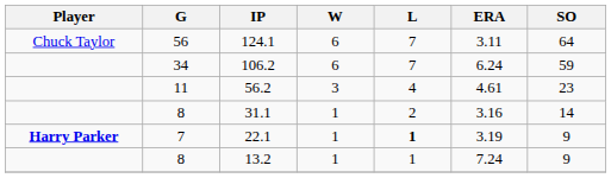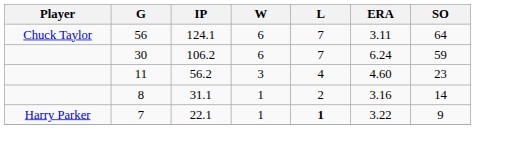 <table class="wikitable sortable">
 <tr>
 <th bgcolor="#DDDDFF" width="16%">Player</th>
 <th bgcolor="#DDDDFF" width="9%">G</th>
 <th bgcolor="#DDDDFF" width="9%">IP</th>
 <th bgcolor="#DDDDFF" width="9%">W</th>
 <th bgcolor="#DDDDFF" width="9%">L</th>
 <th bgcolor="#DDDDFF" width="9%">ERA</th>
 <th bgcolor="#DDDDFF" width="9%">SO</th>
 </tr>
 <tr align="center">
 <td><a href='#'>Chuck Taylor</a></td>
 <td>56</td>
 <td>124.1</td>
 <td>6</td>
 <td>7</td>
 <td>3.11</td>
 <td>64</td>
 </tr>
 <tr align=center>
 <td></td>
-<td>34</td>
+<td>30</td>
 <td>106.2</td>
 <td>6</td>
 <td>7</td>
 <td>6.24</td>
 <td>59</td>
 </tr>
 <tr align="center">
 <td></td>
 <td>11</td>
 <td>56.2</td>
 <td>3</td>
 <td>4</td>
-<td>4.61</td>
+<td>4.60</td>
 <td>23</td>
 </tr>
 <tr align="center">
 <td></td>
 <td>8</td>
 <td>31.1</td>
 <td>1</td>
 <td>2</td>
 <td>3.16</td>
 <td>14</td>
 </tr>
 <tr align="center">
-<td><strong><a href='#'>Harry Parker</a></strong></td>
+<td><a href='#'>Harry Parker</a></td>
 <td>7</td>
 <td>22.1</td>
 <td>1</td>
 <td><strong>1</strong></td>
-<td>3.19</td>
-<td>9</td>
-</tr>
-<tr align=center>
-<td></td>
-<td>8</td>
-<td>13.2</td>
-<td>1</td>
-<td>1</td>
-<td>7.24</td>
+<td>3.22</td>
 <td>9</td>
 </tr>
 <tr align="center">
 </tr>
 </table>
